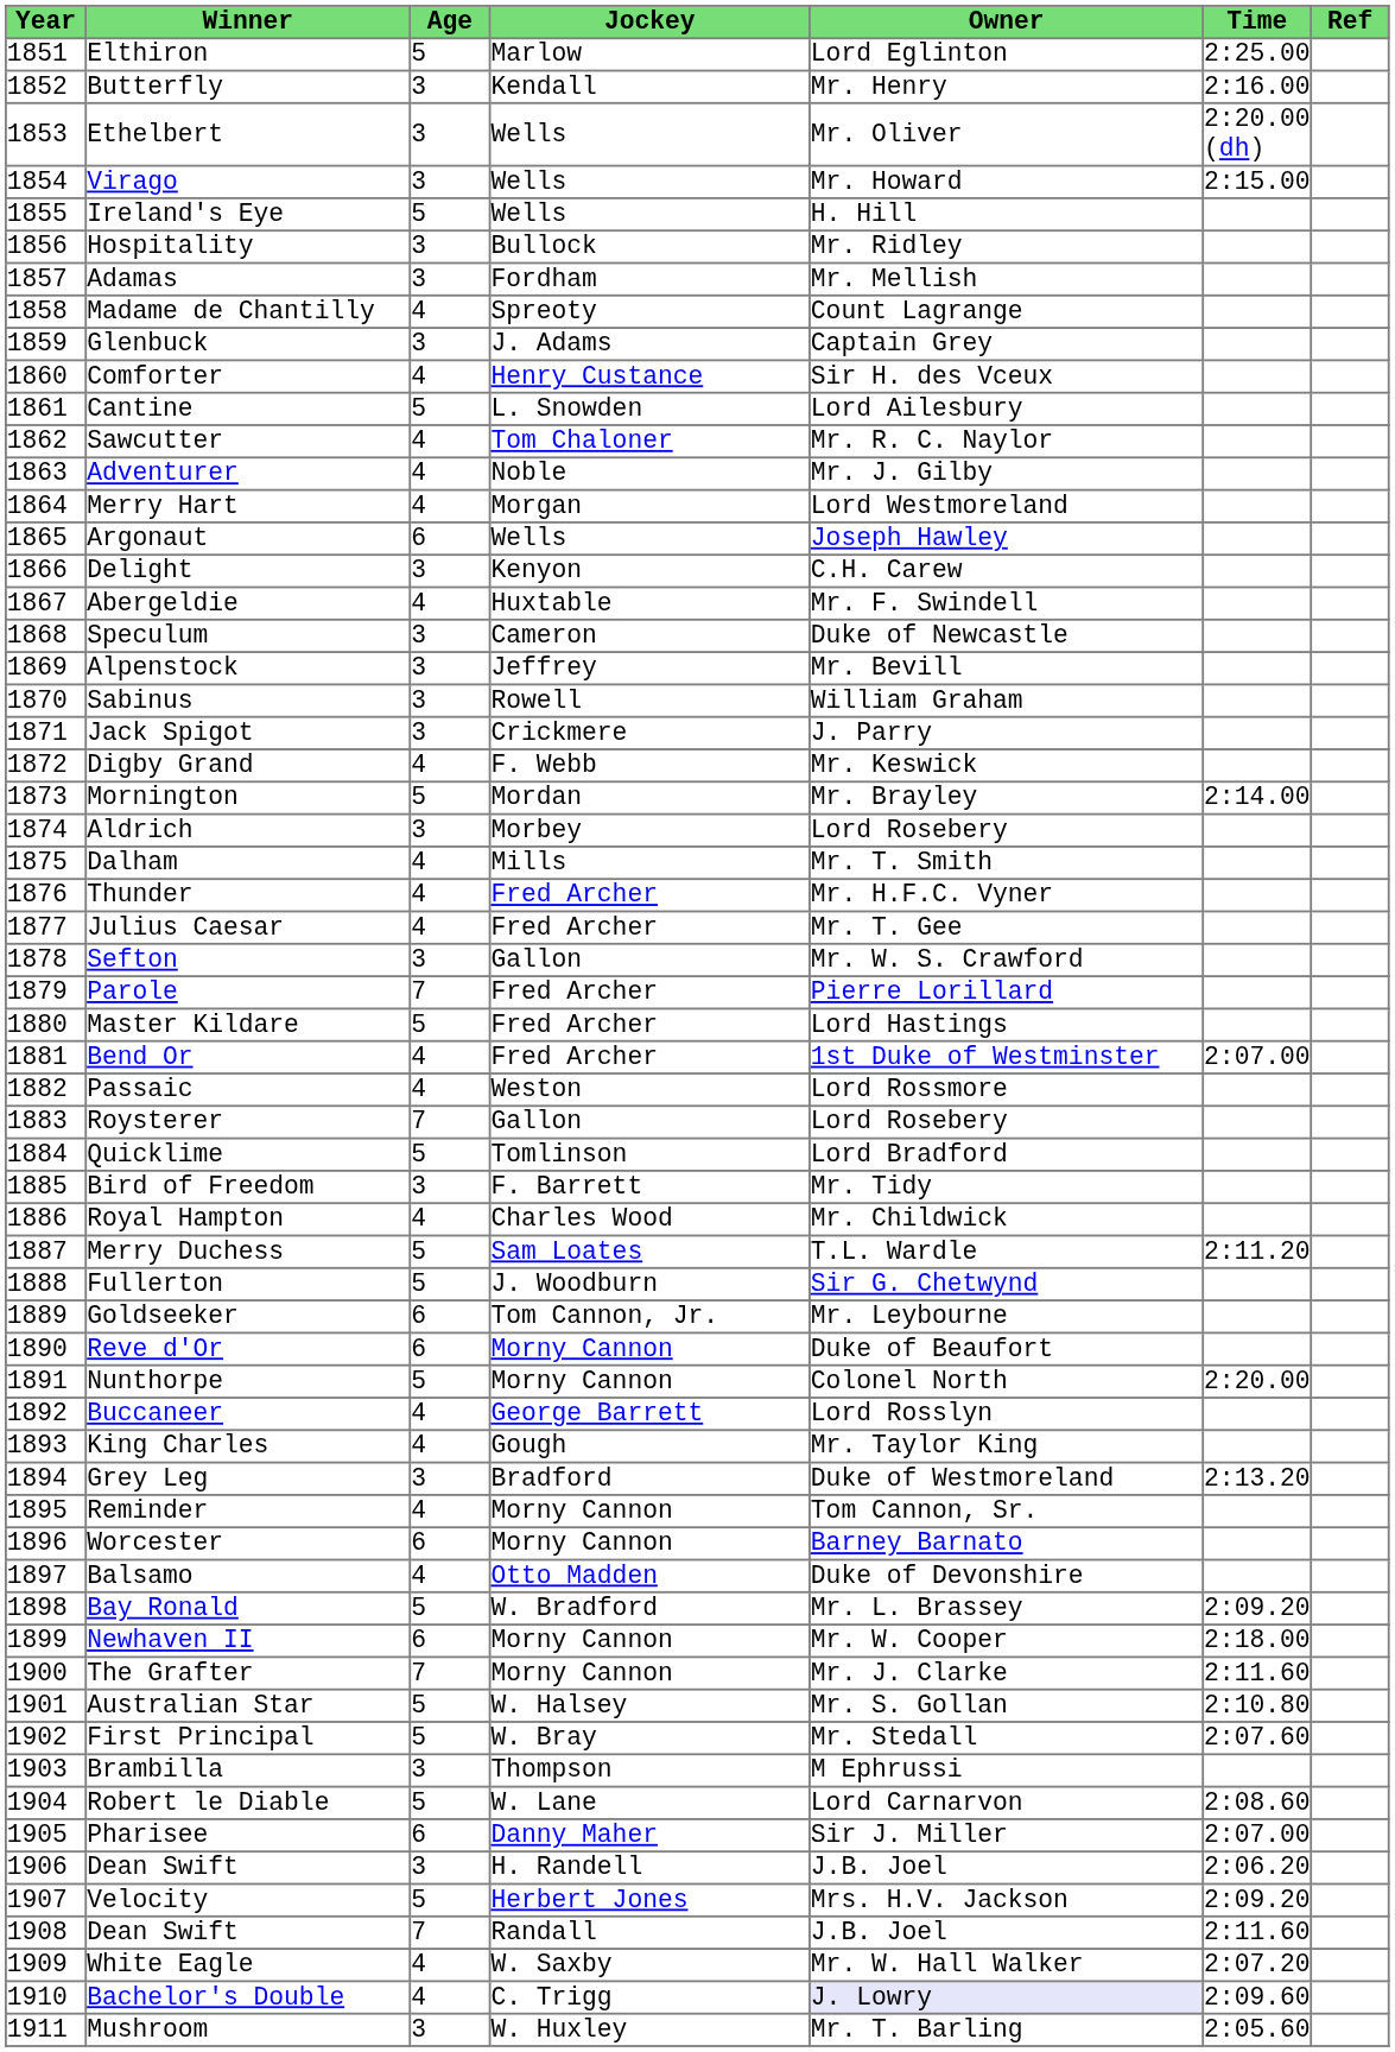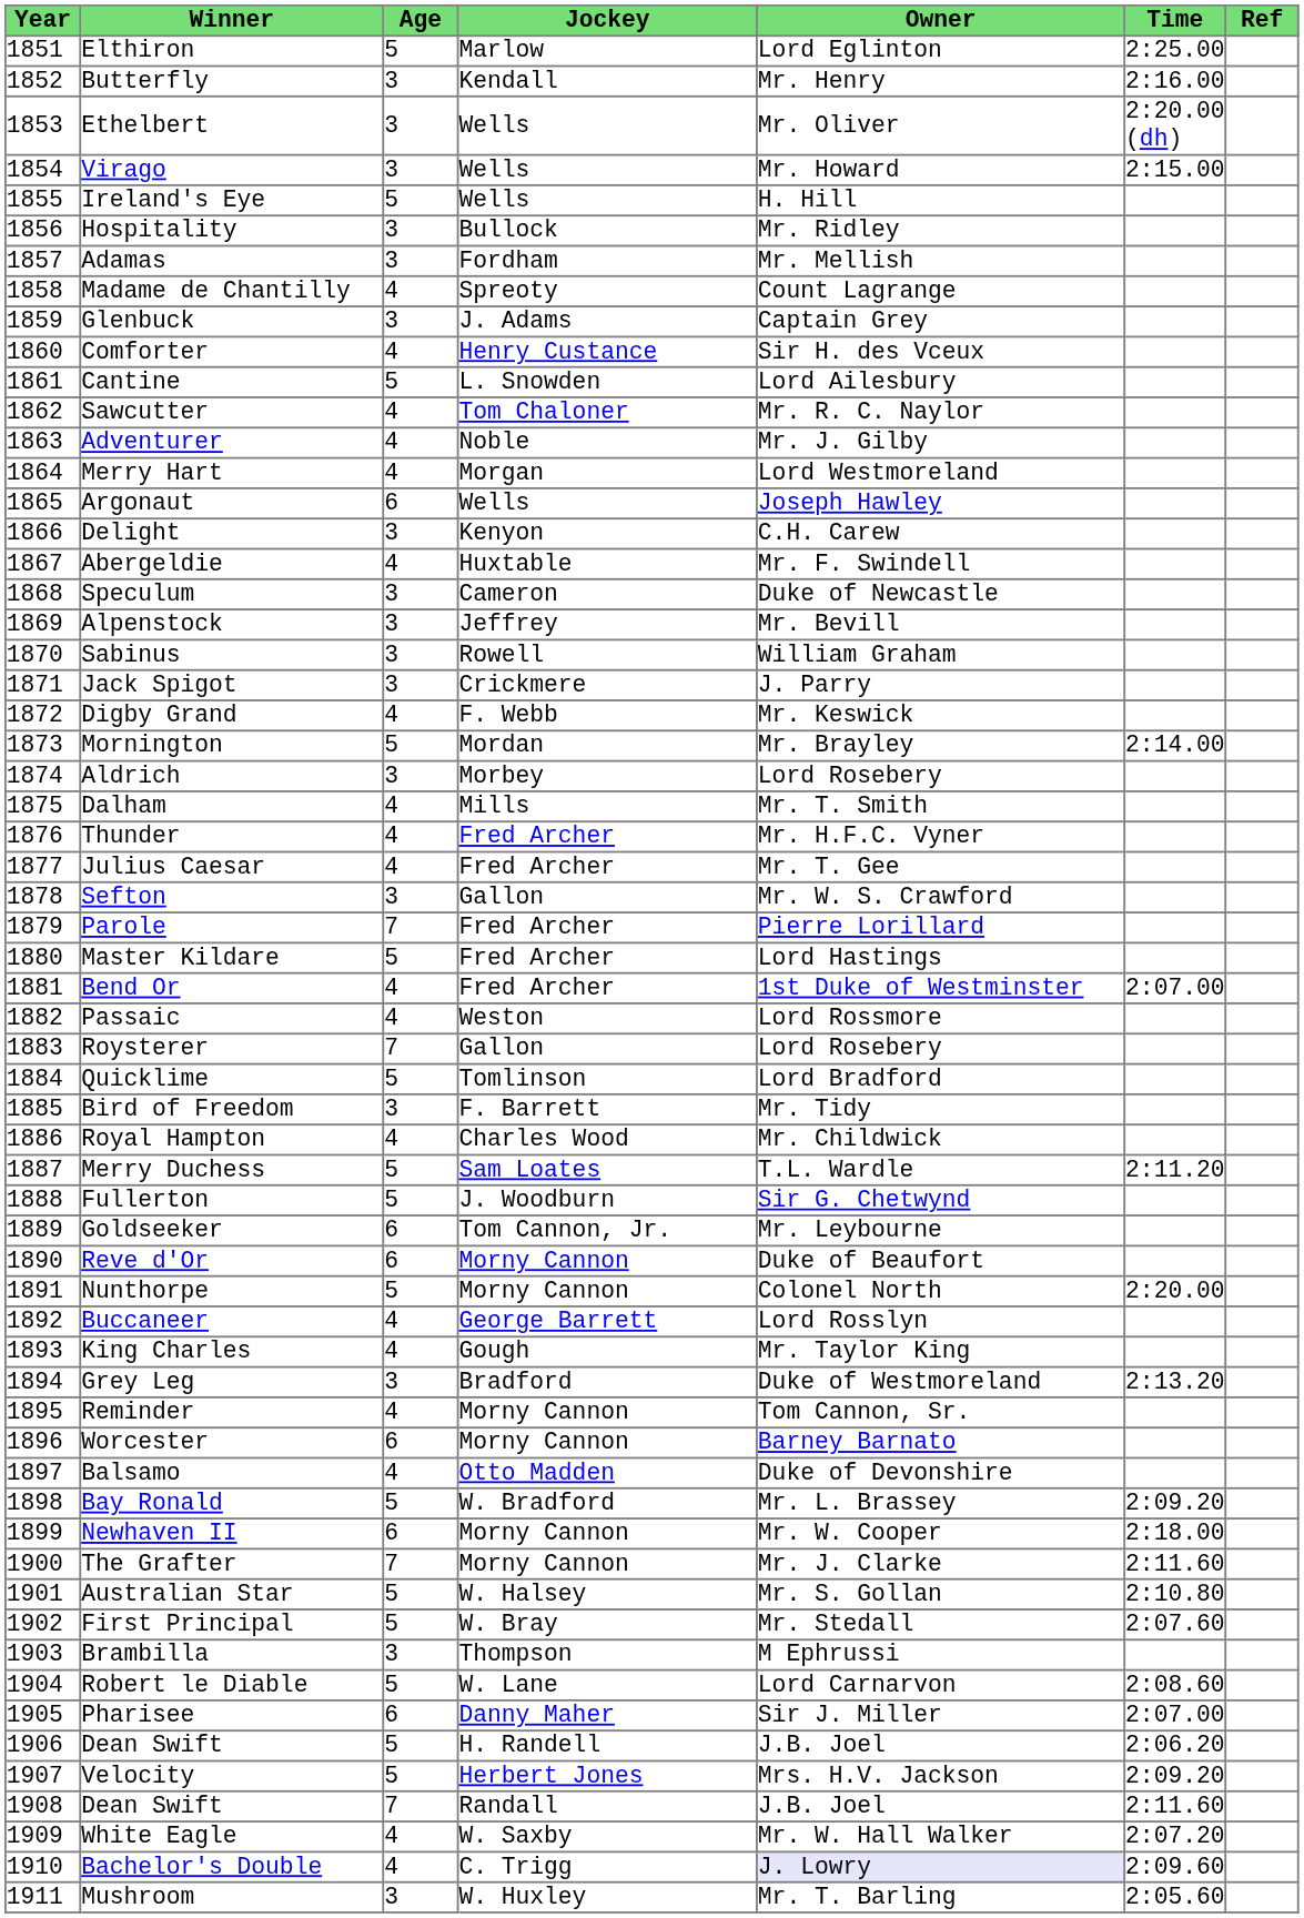 <table class = "sortable" | border="1" cellpadding="0" style="border-collapse: collapse; font-size:90%">
 <tr style="background:#7d7; text-align:center;">
 <th style="width:36px;"><strong>Year</strong><br></th>
 <th style="width:149px;"><strong>Winner</strong><br></th>
 <th style="width:36px;"><strong>Age</strong><br></th>
 <th style="width:147px;"><strong>Jockey</strong><br></th>
 <th style="width:181px;"><strong>Owner</strong><br></th>
 <th style="width:40px;"><strong>Time</strong><br></th>
 <th style="width:35px;"><strong>Ref</strong><br></th>
 </tr>
 <tr>
 <td>1851</td>
 <td>Elthiron</td>
 <td>5</td>
 <td>Marlow</td>
 <td>Lord Eglinton</td>
 <td>2:25.00</td>
 <td></td>
 </tr>
 <tr>
 <td>1852</td>
 <td>Butterfly</td>
 <td>3</td>
 <td>Kendall</td>
 <td>Mr. Henry</td>
 <td>2:16.00</td>
 <td></td>
 </tr>
 <tr>
 <td>1853</td>
 <td>Ethelbert</td>
 <td>3</td>
 <td>Wells</td>
 <td>Mr. Oliver</td>
 <td>2:20.00 (<a href='#'>dh</a>)</td>
 <td></td>
 </tr>
 <tr>
 <td>1854</td>
 <td><a href='#'>Virago</a></td>
 <td>3</td>
 <td>Wells</td>
 <td>Mr. Howard</td>
 <td>2:15.00</td>
 <td></td>
 </tr>
 <tr>
 <td>1855</td>
 <td>Ireland's Eye</td>
 <td>5</td>
 <td>Wells</td>
 <td>H. Hill</td>
 <td></td>
 <td></td>
 </tr>
 <tr>
 <td>1856</td>
 <td>Hospitality</td>
 <td>3</td>
 <td>Bullock</td>
 <td>Mr. Ridley</td>
 <td></td>
 <td></td>
 </tr>
 <tr>
 <td>1857</td>
 <td>Adamas</td>
 <td>3</td>
 <td>Fordham</td>
 <td>Mr. Mellish</td>
 <td></td>
 <td></td>
 </tr>
 <tr>
 <td>1858</td>
 <td>Madame de Chantilly</td>
 <td>4</td>
 <td>Spreoty</td>
 <td>Count Lagrange</td>
 <td></td>
 <td></td>
 </tr>
 <tr>
 <td>1859</td>
 <td>Glenbuck</td>
 <td>3</td>
 <td>J. Adams</td>
 <td>Captain Grey</td>
 <td></td>
 <td></td>
 </tr>
 <tr>
 <td>1860</td>
 <td>Comforter</td>
 <td>4</td>
 <td><a href='#'>Henry Custance</a></td>
 <td>Sir H. des Vceux</td>
 <td></td>
 <td></td>
 </tr>
 <tr>
 <td>1861</td>
 <td>Cantine</td>
 <td>5</td>
 <td>L. Snowden</td>
 <td>Lord Ailesbury</td>
 <td></td>
 <td></td>
 </tr>
 <tr>
 <td>1862</td>
 <td>Sawcutter</td>
 <td>4</td>
 <td><a href='#'>Tom Chaloner</a></td>
 <td>Mr. R. C. Naylor</td>
 <td></td>
 <td></td>
 </tr>
 <tr>
 <td>1863</td>
 <td><a href='#'>Adventurer</a></td>
 <td>4</td>
 <td>Noble</td>
 <td>Mr. J. Gilby</td>
 <td></td>
 <td></td>
 </tr>
 <tr>
 <td>1864</td>
 <td>Merry Hart</td>
 <td>4</td>
 <td>Morgan</td>
 <td>Lord Westmoreland</td>
 <td></td>
 <td></td>
 </tr>
 <tr>
 <td>1865</td>
 <td>Argonaut</td>
 <td>6</td>
 <td>Wells</td>
 <td><a href='#'>Joseph Hawley</a></td>
 <td></td>
 <td></td>
 </tr>
 <tr>
 <td>1866</td>
 <td>Delight</td>
 <td>3</td>
 <td>Kenyon</td>
 <td>C.H. Carew</td>
 <td></td>
 <td></td>
 </tr>
 <tr>
 <td>1867</td>
 <td>Abergeldie</td>
 <td>4</td>
 <td>Huxtable</td>
 <td>Mr. F. Swindell</td>
 <td></td>
 <td></td>
 </tr>
 <tr>
 <td>1868</td>
 <td>Speculum</td>
 <td>3</td>
 <td>Cameron</td>
 <td>Duke of Newcastle</td>
 <td></td>
 <td></td>
 </tr>
 <tr>
 <td>1869</td>
 <td>Alpenstock</td>
 <td>3</td>
 <td>Jeffrey</td>
 <td>Mr. Bevill</td>
 <td></td>
 <td></td>
 </tr>
 <tr>
 <td>1870</td>
 <td>Sabinus</td>
 <td>3</td>
 <td>Rowell</td>
 <td>William Graham</td>
 <td></td>
 <td></td>
 </tr>
 <tr>
 <td>1871</td>
 <td>Jack Spigot</td>
 <td>3</td>
 <td>Crickmere</td>
 <td>J. Parry</td>
 <td></td>
 <td></td>
 </tr>
 <tr>
 <td>1872</td>
 <td>Digby Grand</td>
 <td>4</td>
 <td>F. Webb</td>
 <td>Mr. Keswick</td>
 <td></td>
 <td></td>
 </tr>
 <tr>
 <td>1873</td>
 <td>Mornington</td>
 <td>5</td>
 <td>Mordan</td>
 <td>Mr. Brayley</td>
 <td>2:14.00</td>
 <td></td>
 </tr>
 <tr>
 <td>1874</td>
 <td>Aldrich</td>
 <td>3</td>
 <td>Morbey</td>
 <td>Lord Rosebery</td>
 <td></td>
 <td></td>
 </tr>
 <tr>
 <td>1875</td>
 <td>Dalham</td>
 <td>4</td>
 <td>Mills</td>
 <td>Mr. T. Smith</td>
 <td></td>
 <td></td>
 </tr>
 <tr>
 <td>1876</td>
 <td>Thunder</td>
 <td>4</td>
 <td><a href='#'>Fred Archer</a></td>
 <td>Mr. H.F.C. Vyner</td>
 <td></td>
 <td></td>
 </tr>
 <tr>
 <td>1877</td>
 <td>Julius Caesar</td>
 <td>4</td>
 <td>Fred Archer</td>
 <td>Mr. T. Gee</td>
 <td></td>
 <td></td>
 </tr>
 <tr>
 <td>1878</td>
 <td><a href='#'>Sefton</a></td>
 <td>3</td>
 <td>Gallon</td>
 <td>Mr. W. S. Crawford</td>
 <td></td>
 <td></td>
 </tr>
 <tr>
 <td>1879</td>
 <td><a href='#'>Parole</a></td>
 <td>7</td>
 <td>Fred Archer</td>
 <td><a href='#'>Pierre Lorillard</a></td>
 <td></td>
 <td></td>
 </tr>
 <tr>
 <td>1880</td>
 <td>Master Kildare</td>
 <td>5</td>
 <td>Fred Archer</td>
 <td>Lord Hastings</td>
 <td></td>
 <td></td>
 </tr>
 <tr>
 <td>1881</td>
 <td><a href='#'>Bend Or</a></td>
 <td>4</td>
 <td>Fred Archer</td>
 <td><a href='#'>1st Duke of Westminster</a></td>
 <td>2:07.00</td>
 <td></td>
 </tr>
 <tr>
 <td>1882</td>
 <td>Passaic</td>
 <td>4</td>
 <td>Weston</td>
 <td>Lord Rossmore</td>
 <td></td>
 <td></td>
 </tr>
 <tr>
 <td>1883</td>
 <td>Roysterer</td>
 <td>7</td>
 <td>Gallon</td>
 <td>Lord Rosebery</td>
 <td></td>
 <td></td>
 </tr>
 <tr>
 <td>1884</td>
 <td>Quicklime</td>
 <td>5</td>
 <td>Tomlinson</td>
 <td>Lord Bradford</td>
 <td></td>
 <td></td>
 </tr>
 <tr>
 <td>1885</td>
 <td>Bird of Freedom</td>
 <td>3</td>
 <td>F. Barrett</td>
 <td>Mr. Tidy</td>
 <td></td>
 <td></td>
 </tr>
 <tr>
 <td>1886</td>
 <td>Royal Hampton</td>
 <td>4</td>
 <td>Charles Wood</td>
 <td>Mr. Childwick</td>
 <td></td>
 <td></td>
 </tr>
 <tr>
 <td>1887</td>
 <td>Merry Duchess</td>
 <td>5</td>
 <td><a href='#'>Sam Loates</a></td>
 <td>T.L. Wardle</td>
 <td>2:11.20</td>
 <td></td>
 </tr>
 <tr>
 <td>1888</td>
 <td>Fullerton</td>
 <td>5</td>
 <td>J. Woodburn</td>
 <td><a href='#'>Sir G. Chetwynd</a></td>
 <td></td>
 <td></td>
 </tr>
 <tr>
 <td>1889</td>
 <td>Goldseeker</td>
 <td>6</td>
 <td>Tom Cannon, Jr.</td>
 <td>Mr. Leybourne</td>
 <td></td>
 <td></td>
 </tr>
 <tr>
 <td>1890</td>
 <td><a href='#'>Reve d'Or</a></td>
 <td>6</td>
 <td><a href='#'>Morny Cannon</a></td>
 <td>Duke of Beaufort</td>
 <td></td>
 <td></td>
 </tr>
 <tr>
 <td>1891</td>
 <td>Nunthorpe</td>
 <td>5</td>
 <td>Morny Cannon</td>
 <td>Colonel North</td>
 <td>2:20.00</td>
 <td></td>
 </tr>
 <tr>
 <td>1892</td>
 <td><a href='#'>Buccaneer</a></td>
 <td>4</td>
 <td><a href='#'>George Barrett</a></td>
 <td>Lord Rosslyn</td>
 <td></td>
 <td></td>
 </tr>
 <tr>
 <td>1893</td>
 <td>King Charles</td>
 <td>4</td>
 <td>Gough</td>
 <td>Mr. Taylor King</td>
 <td></td>
 <td></td>
 </tr>
 <tr>
 <td>1894</td>
 <td>Grey Leg</td>
 <td>3</td>
 <td>Bradford</td>
 <td>Duke of Westmoreland</td>
 <td>2:13.20</td>
 <td></td>
 </tr>
 <tr>
 <td>1895</td>
 <td>Reminder</td>
 <td>4</td>
 <td>Morny Cannon</td>
 <td>Tom Cannon, Sr.</td>
 <td></td>
 <td></td>
 </tr>
 <tr>
 <td>1896</td>
 <td>Worcester</td>
 <td>6</td>
 <td>Morny Cannon</td>
 <td><a href='#'>Barney Barnato</a></td>
 <td></td>
 <td></td>
 </tr>
 <tr>
 <td>1897</td>
 <td>Balsamo</td>
 <td>4</td>
 <td><a href='#'>Otto Madden</a></td>
 <td>Duke of Devonshire</td>
 <td></td>
 <td></td>
 </tr>
 <tr>
 <td>1898</td>
 <td><a href='#'>Bay Ronald</a></td>
 <td>5</td>
 <td>W. Bradford</td>
 <td>Mr. L. Brassey</td>
 <td>2:09.20</td>
 <td></td>
 </tr>
 <tr>
 <td>1899</td>
 <td><a href='#'>Newhaven II</a></td>
 <td>6</td>
 <td>Morny Cannon</td>
 <td>Mr. W. Cooper</td>
 <td>2:18.00</td>
 <td></td>
 </tr>
 <tr>
 <td>1900</td>
 <td>The Grafter</td>
 <td>7</td>
 <td>Morny Cannon</td>
 <td>Mr. J. Clarke</td>
 <td>2:11.60</td>
 <td></td>
 </tr>
 <tr>
 <td>1901</td>
 <td>Australian Star</td>
 <td>5</td>
 <td>W. Halsey</td>
 <td>Mr. S. Gollan</td>
 <td>2:10.80</td>
 <td></td>
 </tr>
 <tr>
 <td>1902</td>
 <td>First Principal</td>
 <td>5</td>
 <td>W. Bray</td>
 <td>Mr. Stedall</td>
 <td>2:07.60</td>
 <td></td>
 </tr>
 <tr>
 <td>1903</td>
 <td>Brambilla</td>
 <td>3</td>
 <td>Thompson</td>
 <td>M Ephrussi</td>
 <td></td>
 <td></td>
 </tr>
 <tr>
 <td>1904</td>
 <td>Robert le Diable</td>
 <td>5</td>
 <td>W. Lane</td>
 <td>Lord Carnarvon</td>
 <td>2:08.60</td>
 <td></td>
 </tr>
 <tr>
 <td>1905</td>
 <td>Pharisee</td>
 <td>6</td>
 <td><a href='#'>Danny Maher</a></td>
 <td>Sir J. Miller</td>
 <td>2:07.00</td>
 <td></td>
 </tr>
 <tr>
 <td>1906</td>
 <td>Dean Swift</td>
-<td>3</td>
+<td>5</td>
 <td>H. Randell</td>
 <td>J.B. Joel</td>
 <td>2:06.20</td>
 <td></td>
 </tr>
 <tr>
 <td>1907</td>
 <td>Velocity</td>
 <td>5</td>
 <td><a href='#'>Herbert Jones</a></td>
 <td>Mrs. H.V. Jackson</td>
 <td>2:09.20</td>
 <td></td>
 </tr>
 <tr>
 <td>1908</td>
 <td>Dean Swift</td>
 <td>7</td>
 <td>Randall</td>
 <td>J.B. Joel</td>
 <td>2:11.60</td>
 <td></td>
 </tr>
 <tr>
 <td>1909</td>
 <td>White Eagle</td>
 <td>4</td>
 <td>W. Saxby</td>
 <td>Mr. W. Hall Walker</td>
 <td>2:07.20</td>
 <td></td>
 </tr>
 <tr>
 <td>1910</td>
 <td><a href='#'>Bachelor's Double</a></td>
 <td>4</td>
 <td>C. Trigg</td>
 <td style="background: lavender;">J. Lowry</td>
 <td>2:09.60</td>
 <td></td>
 </tr>
 <tr>
 <td>1911</td>
 <td>Mushroom</td>
 <td>3</td>
 <td>W. Huxley</td>
 <td>Mr. T. Barling</td>
 <td>2:05.60</td>
 <td></td>
 </tr>
 </table>
